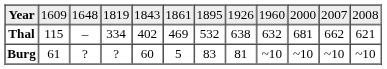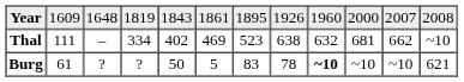 <table border="1" cellpadding="2" cellspacing="0" width="400">
 <tr bgcolor="#eeeeee" align="center">
 <td><strong>Year</strong></td>
 <td>1609</td>
 <td>1648</td>
 <td>1819</td>
 <td>1843</td>
 <td>1861</td>
 <td>1895</td>
 <td>1926</td>
 <td>1960</td>
 <td>2000</td>
 <td>2007</td>
 <td>2008</td>
 </tr>
 <tr align="center">
 <td><strong>Thal</strong></td>
-<td>115</td>
+<td>111</td>
 <td>–</td>
 <td>334</td>
 <td>402</td>
 <td>469</td>
-<td>532</td>
+<td>523</td>
 <td>638</td>
 <td>632</td>
 <td>681</td>
 <td>662</td>
-<td>621</td>
+<td>~10</td>
 </tr>
 <tr align="center">
 <td><strong>Burg</strong></td>
 <td>61</td>
 <td>?</td>
 <td>?</td>
-<td>60</td>
+<td>50</td>
 <td>5</td>
 <td>83</td>
-<td>81</td>
+<td>78</td>
+<td><strong>~10</strong></td>
 <td>~10</td>
 <td>~10</td>
-<td>~10</td>
-<td>~10</td>
+<td>621</td>
 </tr>
 </table>
